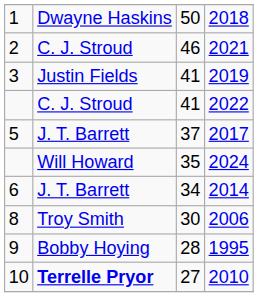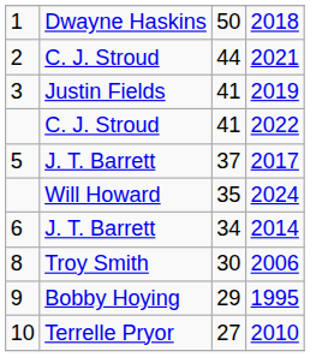 <table class="wikitable">
 <tr>
 </tr>
 <tr>
 <td>1</td>
 <td><a href='#'>Dwayne Haskins</a></td>
 <td>50</td>
 <td><a href='#'>2018</a></td>
 </tr>
 <tr>
 <td>2</td>
 <td><a href='#'>C. J. Stroud</a></td>
-<td>46</td>
+<td>44</td>
 <td><a href='#'>2021</a></td>
 </tr>
 <tr>
 <td>3</td>
 <td><a href='#'>Justin Fields</a></td>
 <td>41</td>
 <td><a href='#'>2019</a></td>
 </tr>
 <tr>
 <td></td>
 <td><a href='#'>C. J. Stroud</a></td>
 <td>41</td>
 <td><a href='#'>2022</a></td>
 </tr>
 <tr>
 <td>5</td>
 <td><a href='#'>J. T. Barrett</a></td>
 <td>37</td>
 <td><a href='#'>2017</a></td>
 </tr>
 <tr>
 <td></td>
 <td><a href='#'>Will Howard</a></td>
 <td>35</td>
 <td><a href='#'>2024</a></td>
 </tr>
 <tr>
 <td>6</td>
 <td><a href='#'>J. T. Barrett</a></td>
 <td>34</td>
 <td><a href='#'>2014</a></td>
 </tr>
 <tr>
 <td>8</td>
 <td><a href='#'>Troy Smith</a></td>
 <td>30</td>
 <td><a href='#'>2006</a></td>
 </tr>
 <tr>
 <td>9</td>
 <td><a href='#'>Bobby Hoying</a></td>
-<td>28</td>
+<td>29</td>
 <td><a href='#'>1995</a></td>
 </tr>
 <tr>
 <td>10</td>
-<td><strong><a href='#'>Terrelle Pryor</a></strong></td>
+<td><a href='#'>Terrelle Pryor</a></td>
 <td>27</td>
 <td><a href='#'>2010</a></td>
 </tr>
 <tr>
 </tr>
 </table>
